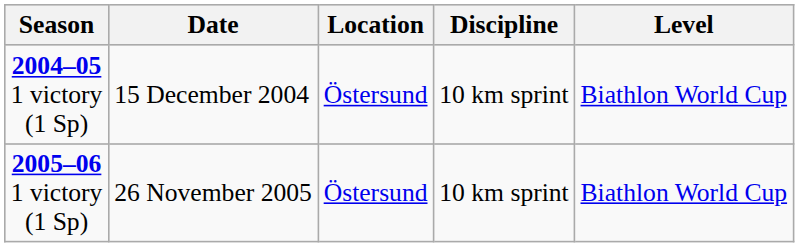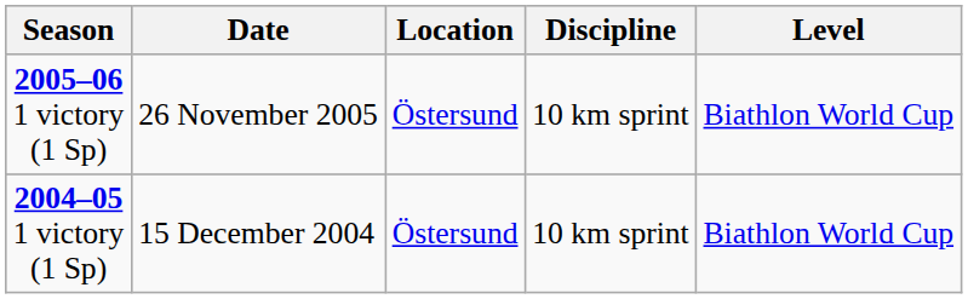 <table class="wikitable">
 <tr>
 <th>Season</th>
 <th>Date</th>
 <th>Location</th>
 <th>Discipline</th>
 <th>Level</th>
 </tr>
 <tr>
+<td rowspan="1" style="text-align:center;"><strong><a href='#'>2005–06</a></strong> <br> 1 victory <br> (1 Sp)</td>
+<td>26 November 2005</td>
+<td> <a href='#'>Östersund</a></td>
+<td>10 km sprint</td>
+<td><a href='#'>Biathlon World Cup</a></td>
+</tr>
+<tr>
 <td rowspan="1" style="text-align:center;"><strong><a href='#'>2004–05</a></strong> <br> 1 victory <br> (1 Sp)</td>
 <td>15 December 2004</td>
 <td> <a href='#'>Östersund</a></td>
 <td>10 km sprint</td>
 <td><a href='#'>Biathlon World Cup</a></td>
 </tr>
-<tr>
-<td rowspan="1" style="text-align:center;"><strong><a href='#'>2005–06</a></strong> <br> 1 victory <br> (1 Sp)</td>
-<td>26 November 2005</td>
-<td> <a href='#'>Östersund</a></td>
-<td>10 km sprint</td>
-<td><a href='#'>Biathlon World Cup</a></td>
-</tr>
 </table>
